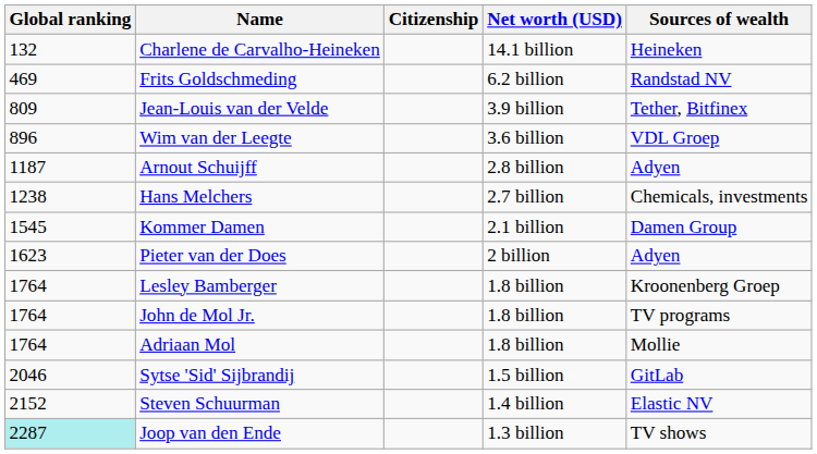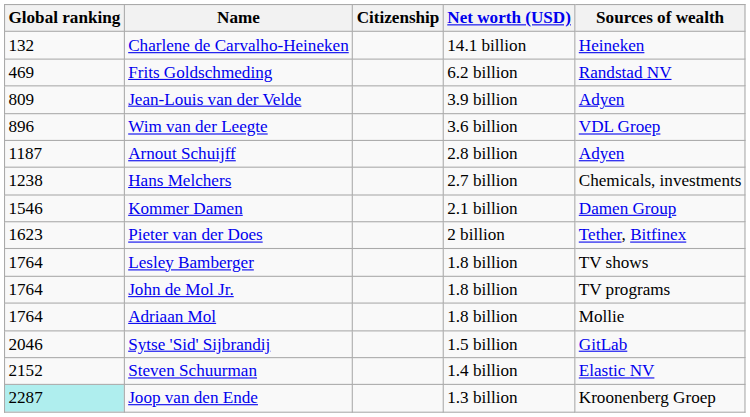 <table class="wikitable">
 <tr>
 <th>Global ranking</th>
 <th>Name</th>
 <th>Citizenship</th>
 <th><a href='#'>Net worth (USD)</a></th>
 <th>Sources of wealth</th>
 </tr>
 <tr>
 <td>132</td>
 <td><a href='#'>Charlene de Carvalho-Heineken</a></td>
 <td></td>
 <td>14.1 billion</td>
 <td><a href='#'>Heineken</a></td>
 </tr>
 <tr>
 <td>469</td>
 <td><a href='#'>Frits Goldschmeding</a></td>
 <td></td>
 <td>6.2 billion</td>
 <td><a href='#'>Randstad NV</a></td>
 </tr>
 <tr>
 <td>809</td>
 <td><a href='#'>Jean-Louis van der Velde</a></td>
 <td></td>
 <td>3.9 billion</td>
-<td><a href='#'>Tether</a>, <a href='#'>Bitfinex</a></td>
+<td><a href='#'>Adyen</a></td>
 </tr>
 <tr>
 <td>896</td>
 <td><a href='#'>Wim van der Leegte</a></td>
 <td></td>
 <td>3.6 billion</td>
 <td><a href='#'>VDL Groep</a></td>
 </tr>
 <tr>
 <td>1187</td>
 <td><a href='#'>Arnout Schuijff</a></td>
 <td></td>
 <td>2.8 billion</td>
 <td><a href='#'>Adyen</a></td>
 </tr>
 <tr>
 <td>1238</td>
 <td><a href='#'>Hans Melchers</a></td>
 <td></td>
 <td>2.7 billion</td>
 <td>Chemicals, investments</td>
 </tr>
 <tr>
-<td>1545</td>
+<td>1546</td>
 <td><a href='#'>Kommer Damen</a></td>
 <td></td>
 <td>2.1 billion</td>
 <td><a href='#'>Damen Group</a></td>
 </tr>
 <tr>
 <td>1623</td>
 <td><a href='#'>Pieter van der Does</a></td>
 <td></td>
 <td>2 billion</td>
-<td><a href='#'>Adyen</a></td>
+<td><a href='#'>Tether</a>, <a href='#'>Bitfinex</a></td>
 </tr>
 <tr>
 <td>1764</td>
 <td><a href='#'>Lesley Bamberger</a></td>
 <td></td>
 <td>1.8 billion</td>
-<td>Kroonenberg Groep</td>
+<td>TV shows</td>
 </tr>
 <tr>
 <td>1764</td>
 <td><a href='#'>John de Mol Jr.</a></td>
 <td></td>
 <td>1.8 billion</td>
 <td>TV programs</td>
 </tr>
 <tr>
 <td>1764</td>
 <td><a href='#'>Adriaan Mol</a></td>
 <td></td>
 <td>1.8 billion</td>
 <td>Mollie</td>
 </tr>
 <tr>
 <td>2046</td>
 <td><a href='#'>Sytse 'Sid' Sijbrandij</a></td>
 <td></td>
 <td>1.5 billion</td>
 <td><a href='#'>GitLab</a></td>
 </tr>
 <tr>
 <td>2152</td>
 <td><a href='#'>Steven Schuurman</a></td>
 <td></td>
 <td>1.4 billion</td>
 <td><a href='#'>Elastic NV</a></td>
 </tr>
 <tr>
 <td style="background: paleturquoise;">2287</td>
 <td><a href='#'>Joop van den Ende</a></td>
 <td></td>
 <td>1.3 billion</td>
-<td>TV shows</td>
+<td>Kroonenberg Groep</td>
 </tr>
 </table>
